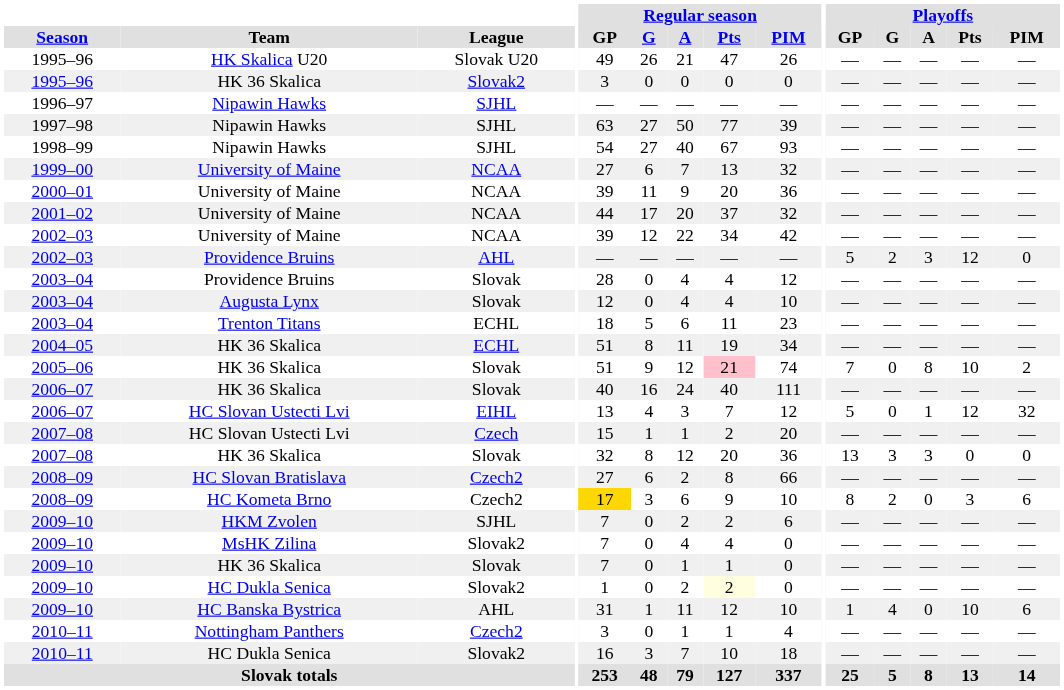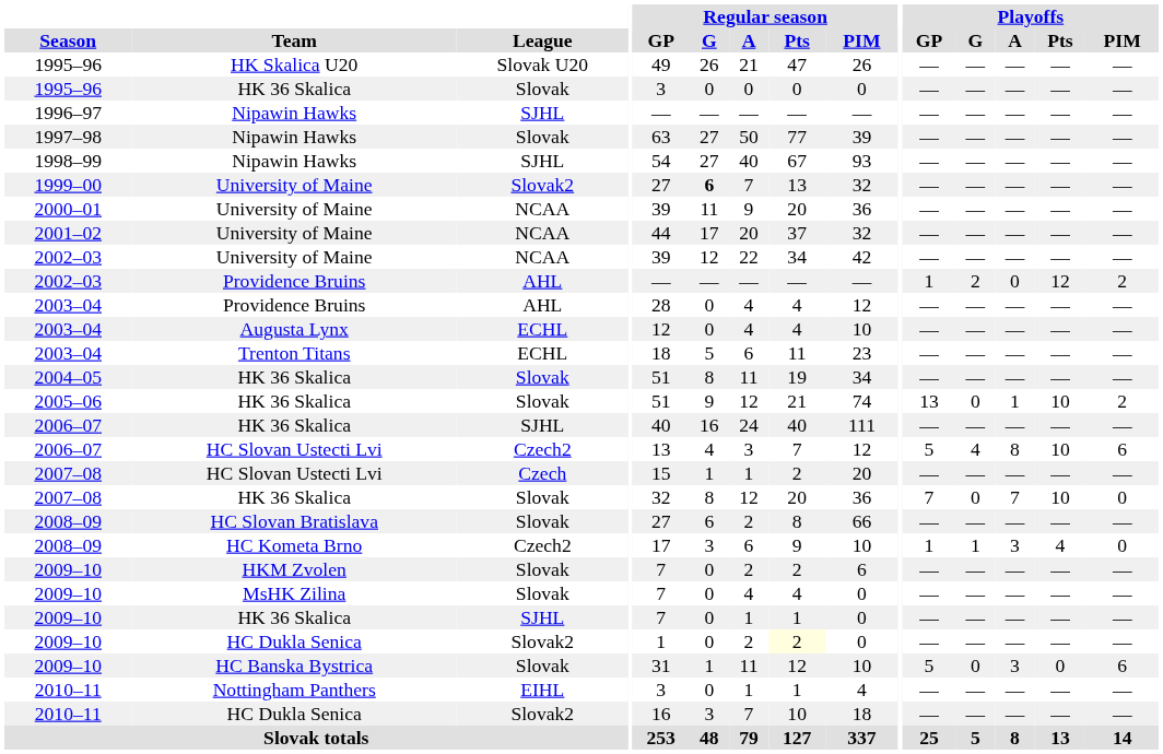 <table border="0" cellpadding="1" cellspacing="0" style="text-align:center; width:60em">
 <tr bgcolor="#e0e0e0">
 <th colspan="3" bgcolor="#ffffff"></th>
 <th rowspan="99" bgcolor="#ffffff"></th>
 <th colspan="5"><a href='#'>Regular season</a></th>
 <th rowspan="99" bgcolor="#ffffff"></th>
 <th colspan="5"><a href='#'>Playoffs</a></th>
 </tr>
 <tr bgcolor="#e0e0e0">
 <th><a href='#'>Season</a></th>
 <th>Team</th>
 <th>League</th>
 <th>GP</th>
 <th><a href='#'>G</a></th>
 <th><a href='#'>A</a></th>
 <th><a href='#'>Pts</a></th>
 <th><a href='#'>PIM</a></th>
 <th>GP</th>
 <th>G</th>
 <th>A</th>
 <th>Pts</th>
 <th>PIM</th>
 </tr>
 <tr>
 <td>1995–96</td>
 <td><a href='#'>HK Skalica</a> U20</td>
 <td>Slovak U20</td>
 <td>49</td>
 <td>26</td>
 <td>21</td>
 <td>47</td>
 <td>26</td>
 <td>—</td>
 <td>—</td>
 <td>—</td>
 <td>—</td>
 <td>—</td>
 </tr>
 <tr bgcolor="#f0f0f0">
 <td><a href='#'>1995–96</a></td>
 <td>HK 36 Skalica</td>
-<td><a href='#'>Slovak2</a></td>
+<td>Slovak</td>
 <td>3</td>
 <td>0</td>
 <td>0</td>
 <td>0</td>
 <td>0</td>
 <td>—</td>
 <td>—</td>
 <td>—</td>
 <td>—</td>
 <td>—</td>
 </tr>
 <tr>
 <td>1996–97</td>
 <td><a href='#'>Nipawin Hawks</a></td>
 <td><a href='#'>SJHL</a></td>
 <td>—</td>
 <td>—</td>
 <td>—</td>
 <td>—</td>
 <td>—</td>
 <td>—</td>
 <td>—</td>
 <td>—</td>
 <td>—</td>
 <td>—</td>
 </tr>
 <tr bgcolor="#f0f0f0">
 <td>1997–98</td>
 <td>Nipawin Hawks</td>
-<td>SJHL</td>
+<td>Slovak</td>
 <td>63</td>
 <td>27</td>
 <td>50</td>
 <td>77</td>
 <td>39</td>
 <td>—</td>
 <td>—</td>
 <td>—</td>
 <td>—</td>
 <td>—</td>
 </tr>
 <tr>
 <td>1998–99</td>
 <td>Nipawin Hawks</td>
 <td>SJHL</td>
 <td>54</td>
 <td>27</td>
 <td>40</td>
 <td>67</td>
 <td>93</td>
 <td>—</td>
 <td>—</td>
 <td>—</td>
 <td>—</td>
 <td>—</td>
 </tr>
 <tr bgcolor="#f0f0f0">
 <td><a href='#'>1999–00</a></td>
 <td><a href='#'>University of Maine</a></td>
-<td><a href='#'>NCAA</a></td>
+<td><a href='#'>Slovak2</a></td>
 <td>27</td>
-<td>6</td>
+<td><strong>6</strong></td>
 <td>7</td>
 <td>13</td>
 <td>32</td>
 <td>—</td>
 <td>—</td>
 <td>—</td>
 <td>—</td>
 <td>—</td>
 </tr>
 <tr>
 <td><a href='#'>2000–01</a></td>
 <td>University of Maine</td>
 <td>NCAA</td>
 <td>39</td>
 <td>11</td>
 <td>9</td>
 <td>20</td>
 <td>36</td>
 <td>—</td>
 <td>—</td>
 <td>—</td>
 <td>—</td>
 <td>—</td>
 </tr>
 <tr bgcolor="#f0f0f0">
 <td><a href='#'>2001–02</a></td>
 <td>University of Maine</td>
 <td>NCAA</td>
 <td>44</td>
 <td>17</td>
 <td>20</td>
 <td>37</td>
 <td>32</td>
 <td>—</td>
 <td>—</td>
 <td>—</td>
 <td>—</td>
 <td>—</td>
 </tr>
 <tr>
 <td><a href='#'>2002–03</a></td>
 <td>University of Maine</td>
 <td>NCAA</td>
 <td>39</td>
 <td>12</td>
 <td>22</td>
 <td>34</td>
 <td>42</td>
 <td>—</td>
 <td>—</td>
 <td>—</td>
 <td>—</td>
 <td>—</td>
 </tr>
 <tr bgcolor="#f0f0f0">
 <td><a href='#'>2002–03</a></td>
 <td><a href='#'>Providence Bruins</a></td>
 <td><a href='#'>AHL</a></td>
 <td>—</td>
 <td>—</td>
 <td>—</td>
 <td>—</td>
 <td>—</td>
-<td>5</td>
+<td>1</td>
 <td>2</td>
-<td>3</td>
+<td>0</td>
 <td>12</td>
-<td>0</td>
+<td>2</td>
 </tr>
 <tr>
 <td><a href='#'>2003–04</a></td>
 <td>Providence Bruins</td>
-<td>Slovak</td>
+<td>AHL</td>
 <td>28</td>
 <td>0</td>
 <td>4</td>
 <td>4</td>
 <td>12</td>
 <td>—</td>
 <td>—</td>
 <td>—</td>
 <td>—</td>
 <td>—</td>
 </tr>
 <tr bgcolor="#f0f0f0">
 <td><a href='#'>2003–04</a></td>
 <td><a href='#'>Augusta Lynx</a></td>
-<td>Slovak</td>
+<td><a href='#'>ECHL</a></td>
 <td>12</td>
 <td>0</td>
 <td>4</td>
 <td>4</td>
 <td>10</td>
 <td>—</td>
 <td>—</td>
 <td>—</td>
 <td>—</td>
 <td>—</td>
 </tr>
 <tr>
 <td><a href='#'>2003–04</a></td>
 <td><a href='#'>Trenton Titans</a></td>
 <td>ECHL</td>
 <td>18</td>
 <td>5</td>
 <td>6</td>
 <td>11</td>
 <td>23</td>
 <td>—</td>
 <td>—</td>
 <td>—</td>
 <td>—</td>
 <td>—</td>
 </tr>
 <tr bgcolor="#f0f0f0">
 <td><a href='#'>2004–05</a></td>
 <td>HK 36 Skalica</td>
-<td><a href='#'>ECHL</a></td>
+<td><a href='#'>Slovak</a></td>
 <td>51</td>
 <td>8</td>
 <td>11</td>
 <td>19</td>
 <td>34</td>
 <td>—</td>
 <td>—</td>
 <td>—</td>
 <td>—</td>
 <td>—</td>
 </tr>
 <tr>
 <td><a href='#'>2005–06</a></td>
 <td>HK 36 Skalica</td>
 <td>Slovak</td>
 <td>51</td>
 <td>9</td>
 <td>12</td>
-<td style="background: pink;">21</td>
+<td>21</td>
 <td>74</td>
-<td>7</td>
+<td>13</td>
 <td>0</td>
-<td>8</td>
+<td>1</td>
 <td>10</td>
 <td>2</td>
 </tr>
 <tr bgcolor="#f0f0f0">
 <td><a href='#'>2006–07</a></td>
 <td>HK 36 Skalica</td>
-<td>Slovak</td>
+<td>SJHL</td>
 <td>40</td>
 <td>16</td>
 <td>24</td>
 <td>40</td>
 <td>111</td>
 <td>—</td>
 <td>—</td>
 <td>—</td>
 <td>—</td>
 <td>—</td>
 </tr>
 <tr>
 <td><a href='#'>2006–07</a></td>
 <td><a href='#'>HC Slovan Ustecti Lvi</a></td>
-<td><a href='#'>EIHL</a></td>
+<td><a href='#'>Czech2</a></td>
 <td>13</td>
 <td>4</td>
 <td>3</td>
 <td>7</td>
 <td>12</td>
 <td>5</td>
-<td>0</td>
-<td>1</td>
-<td>12</td>
-<td>32</td>
+<td>4</td>
+<td>8</td>
+<td>10</td>
+<td>6</td>
 </tr>
 <tr bgcolor="#f0f0f0">
 <td><a href='#'>2007–08</a></td>
 <td>HC Slovan Ustecti Lvi</td>
 <td><a href='#'>Czech</a></td>
 <td>15</td>
 <td>1</td>
 <td>1</td>
 <td>2</td>
 <td>20</td>
 <td>—</td>
 <td>—</td>
 <td>—</td>
 <td>—</td>
 <td>—</td>
 </tr>
 <tr>
 <td><a href='#'>2007–08</a></td>
 <td>HK 36 Skalica</td>
 <td>Slovak</td>
 <td>32</td>
 <td>8</td>
 <td>12</td>
 <td>20</td>
 <td>36</td>
-<td>13</td>
-<td>3</td>
-<td>3</td>
+<td>7</td>
 <td>0</td>
+<td>7</td>
+<td>10</td>
 <td>0</td>
 </tr>
 <tr bgcolor="#f0f0f0">
 <td><a href='#'>2008–09</a></td>
 <td><a href='#'>HC Slovan Bratislava</a></td>
-<td><a href='#'>Czech2</a></td>
+<td>Slovak</td>
 <td>27</td>
 <td>6</td>
 <td>2</td>
 <td>8</td>
 <td>66</td>
 <td>—</td>
 <td>—</td>
 <td>—</td>
 <td>—</td>
 <td>—</td>
 </tr>
 <tr>
 <td><a href='#'>2008–09</a></td>
 <td><a href='#'>HC Kometa Brno</a></td>
 <td>Czech2</td>
-<td style="background: gold;">17</td>
+<td>17</td>
 <td>3</td>
 <td>6</td>
 <td>9</td>
 <td>10</td>
-<td>8</td>
-<td>2</td>
+<td>1</td>
+<td>1</td>
+<td>3</td>
+<td>4</td>
 <td>0</td>
-<td>3</td>
-<td>6</td>
 </tr>
 <tr bgcolor="#f0f0f0">
 <td><a href='#'>2009–10</a></td>
 <td><a href='#'>HKM Zvolen</a></td>
-<td>SJHL</td>
+<td>Slovak</td>
 <td>7</td>
 <td>0</td>
 <td>2</td>
 <td>2</td>
 <td>6</td>
 <td>—</td>
 <td>—</td>
 <td>—</td>
 <td>—</td>
 <td>—</td>
 </tr>
 <tr>
 <td><a href='#'>2009–10</a></td>
 <td><a href='#'>MsHK Zilina</a></td>
-<td>Slovak2</td>
+<td>Slovak</td>
 <td>7</td>
 <td>0</td>
 <td>4</td>
 <td>4</td>
 <td>0</td>
 <td>—</td>
 <td>—</td>
 <td>—</td>
 <td>—</td>
 <td>—</td>
 </tr>
 <tr bgcolor="#f0f0f0">
 <td><a href='#'>2009–10</a></td>
 <td>HK 36 Skalica</td>
-<td>Slovak</td>
+<td><a href='#'>SJHL</a></td>
 <td>7</td>
 <td>0</td>
 <td>1</td>
 <td>1</td>
 <td>0</td>
 <td>—</td>
 <td>—</td>
 <td>—</td>
 <td>—</td>
 <td>—</td>
 </tr>
 <tr>
 <td><a href='#'>2009–10</a></td>
 <td><a href='#'>HC Dukla Senica</a></td>
 <td>Slovak2</td>
 <td>1</td>
 <td>0</td>
 <td>2</td>
 <td style="background: lightyellow;">2</td>
 <td>0</td>
 <td>—</td>
 <td>—</td>
 <td>—</td>
 <td>—</td>
 <td>—</td>
 </tr>
 <tr bgcolor="#f0f0f0">
 <td><a href='#'>2009–10</a></td>
 <td><a href='#'>HC Banska Bystrica</a></td>
-<td>AHL</td>
+<td>Slovak</td>
 <td>31</td>
 <td>1</td>
 <td>11</td>
 <td>12</td>
 <td>10</td>
-<td>1</td>
-<td>4</td>
+<td>5</td>
 <td>0</td>
-<td>10</td>
+<td>3</td>
+<td>0</td>
 <td>6</td>
 </tr>
 <tr>
 <td><a href='#'>2010–11</a></td>
 <td><a href='#'>Nottingham Panthers</a></td>
-<td><a href='#'>Czech2</a></td>
+<td><a href='#'>EIHL</a></td>
 <td>3</td>
 <td>0</td>
 <td>1</td>
 <td>1</td>
 <td>4</td>
 <td>—</td>
 <td>—</td>
 <td>—</td>
 <td>—</td>
 <td>—</td>
 </tr>
 <tr bgcolor="#f0f0f0">
 <td><a href='#'>2010–11</a></td>
 <td>HC Dukla Senica</td>
 <td>Slovak2</td>
 <td>16</td>
 <td>3</td>
 <td>7</td>
 <td>10</td>
 <td>18</td>
 <td>—</td>
 <td>—</td>
 <td>—</td>
 <td>—</td>
 <td>—</td>
 </tr>
 <tr>
 </tr>
 <tr ALIGN="center" bgcolor="#e0e0e0">
 <th colspan="3">Slovak totals</th>
 <th ALIGN="center">253</th>
 <th ALIGN="center">48</th>
 <th ALIGN="center">79</th>
 <th ALIGN="center">127</th>
 <th ALIGN="center">337</th>
 <th ALIGN="center">25</th>
 <th ALIGN="center">5</th>
 <th ALIGN="center">8</th>
 <th ALIGN="center">13</th>
 <th ALIGN="center">14</th>
 </tr>
 </table>
